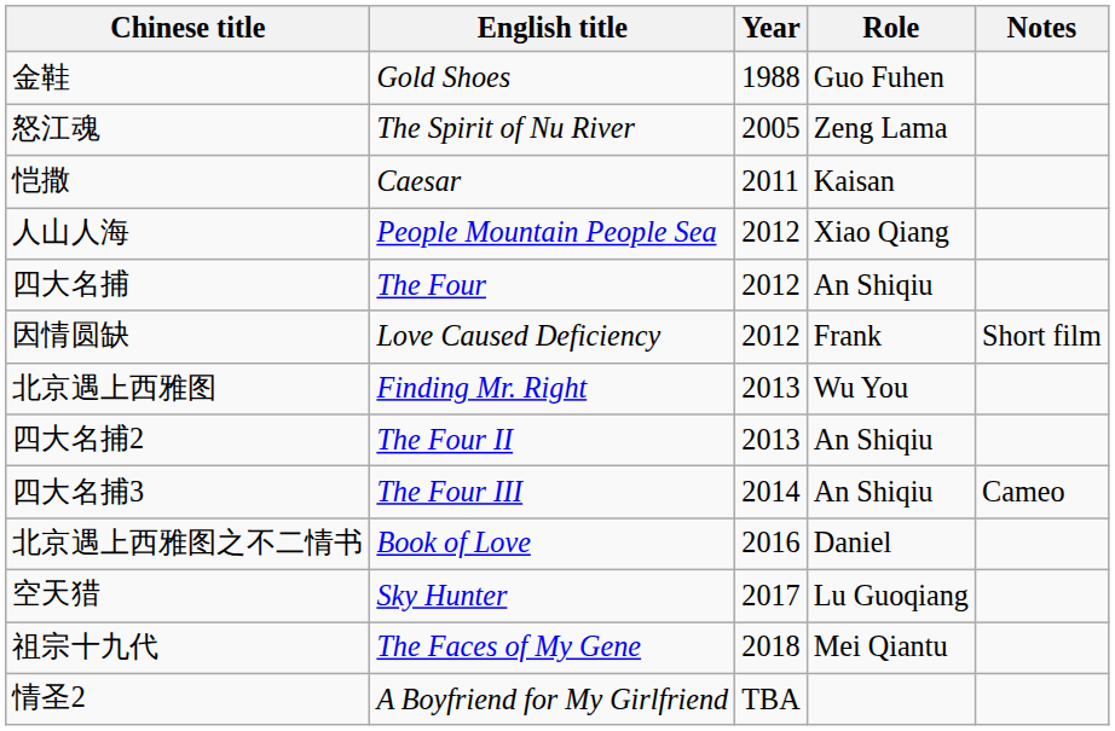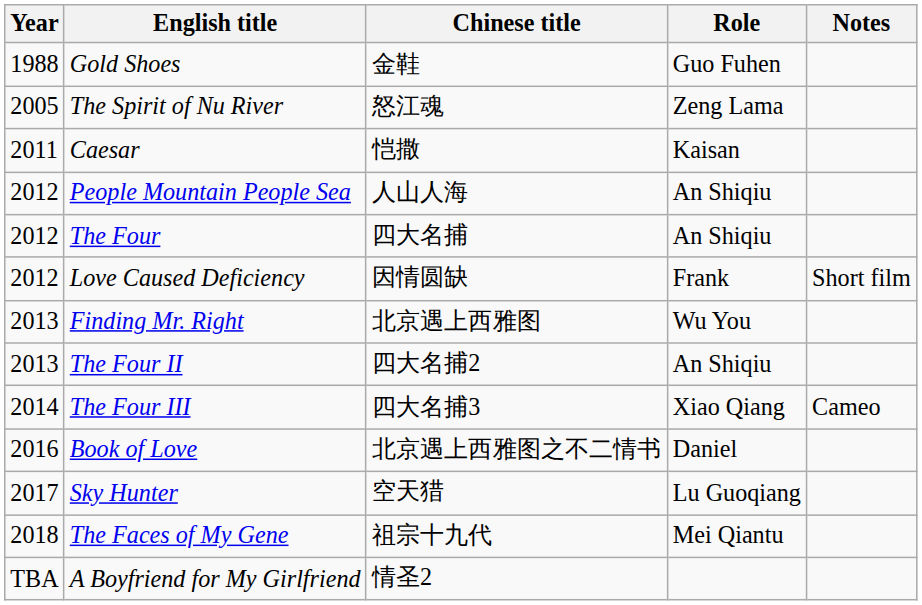 <table class="wikitable sortable">
 <tr>
+<th>Year</th>
+<th>English title</th>
 <th>Chinese title</th>
-<th>English title</th>
-<th>Year</th>
 <th>Role</th>
 <th>Notes</th>
 </tr>
 <tr>
+<td>1988</td>
+<td><em>Gold Shoes</em></td>
 <td>金鞋</td>
-<td><em>Gold Shoes</em></td>
-<td>1988</td>
 <td>Guo Fuhen</td>
 <td></td>
 </tr>
 <tr>
+<td>2005</td>
+<td><em>The Spirit of Nu River</em></td>
 <td>怒江魂</td>
-<td><em>The Spirit of Nu River</em></td>
-<td>2005</td>
 <td>Zeng Lama</td>
 <td></td>
 </tr>
 <tr>
+<td>2011</td>
+<td><em>Caesar</em></td>
 <td>恺撒</td>
-<td><em>Caesar</em></td>
-<td>2011</td>
 <td>Kaisan</td>
 <td></td>
 </tr>
 <tr>
+<td>2012</td>
+<td><em><a href='#'>People Mountain People Sea</a></em></td>
 <td>人山人海</td>
-<td><em><a href='#'>People Mountain People Sea</a></em></td>
-<td>2012</td>
-<td>Xiao Qiang</td>
-<td></td>
-</tr>
-<tr>
-<td>四大名捕</td>
-<td><em><a href='#'>The Four</a></em></td>
-<td>2012</td>
 <td>An Shiqiu</td>
 <td></td>
 </tr>
 <tr>
+<td>2012</td>
+<td><em><a href='#'>The Four</a></em></td>
+<td>四大名捕</td>
+<td>An Shiqiu</td>
+<td></td>
+</tr>
+<tr>
+<td>2012</td>
+<td><em>Love Caused Deficiency</em></td>
 <td>因情圆缺</td>
-<td><em>Love Caused Deficiency</em></td>
-<td>2012</td>
 <td>Frank</td>
 <td>Short film</td>
 </tr>
 <tr>
+<td>2013</td>
+<td><em><a href='#'>Finding Mr. Right</a></em></td>
 <td>北京遇上西雅图</td>
-<td><em><a href='#'>Finding Mr. Right</a></em></td>
-<td>2013</td>
 <td>Wu You</td>
 <td></td>
 </tr>
 <tr>
+<td>2013</td>
+<td><em><a href='#'>The Four II</a></em></td>
 <td>四大名捕2</td>
-<td><em><a href='#'>The Four II</a></em></td>
-<td>2013</td>
 <td>An Shiqiu</td>
 <td></td>
 </tr>
 <tr>
+<td>2014</td>
+<td><em><a href='#'>The Four III</a></em></td>
 <td>四大名捕3</td>
-<td><em><a href='#'>The Four III</a></em></td>
-<td>2014</td>
-<td>An Shiqiu</td>
+<td>Xiao Qiang</td>
 <td>Cameo</td>
 </tr>
 <tr>
+<td>2016</td>
+<td><em><a href='#'>Book of Love</a></em></td>
 <td>北京遇上西雅图之不二情书</td>
-<td><em><a href='#'>Book of Love</a></em></td>
-<td>2016</td>
 <td>Daniel</td>
 <td></td>
 </tr>
 <tr>
+<td>2017</td>
+<td><em><a href='#'>Sky Hunter</a></em></td>
 <td>空天猎</td>
-<td><em><a href='#'>Sky Hunter</a></em></td>
-<td>2017</td>
 <td>Lu Guoqiang</td>
 <td></td>
 </tr>
 <tr>
+<td>2018</td>
+<td><em><a href='#'>The Faces of My Gene</a></em></td>
 <td>祖宗十九代</td>
-<td><em><a href='#'>The Faces of My Gene</a></em></td>
-<td>2018</td>
 <td>Mei Qiantu</td>
 <td></td>
 </tr>
 <tr>
+<td>TBA</td>
+<td><em>A Boyfriend for My Girlfriend</em></td>
 <td>情圣2</td>
-<td><em>A Boyfriend for My Girlfriend</em></td>
-<td>TBA</td>
 <td></td>
 <td></td>
 </tr>
 </table>
